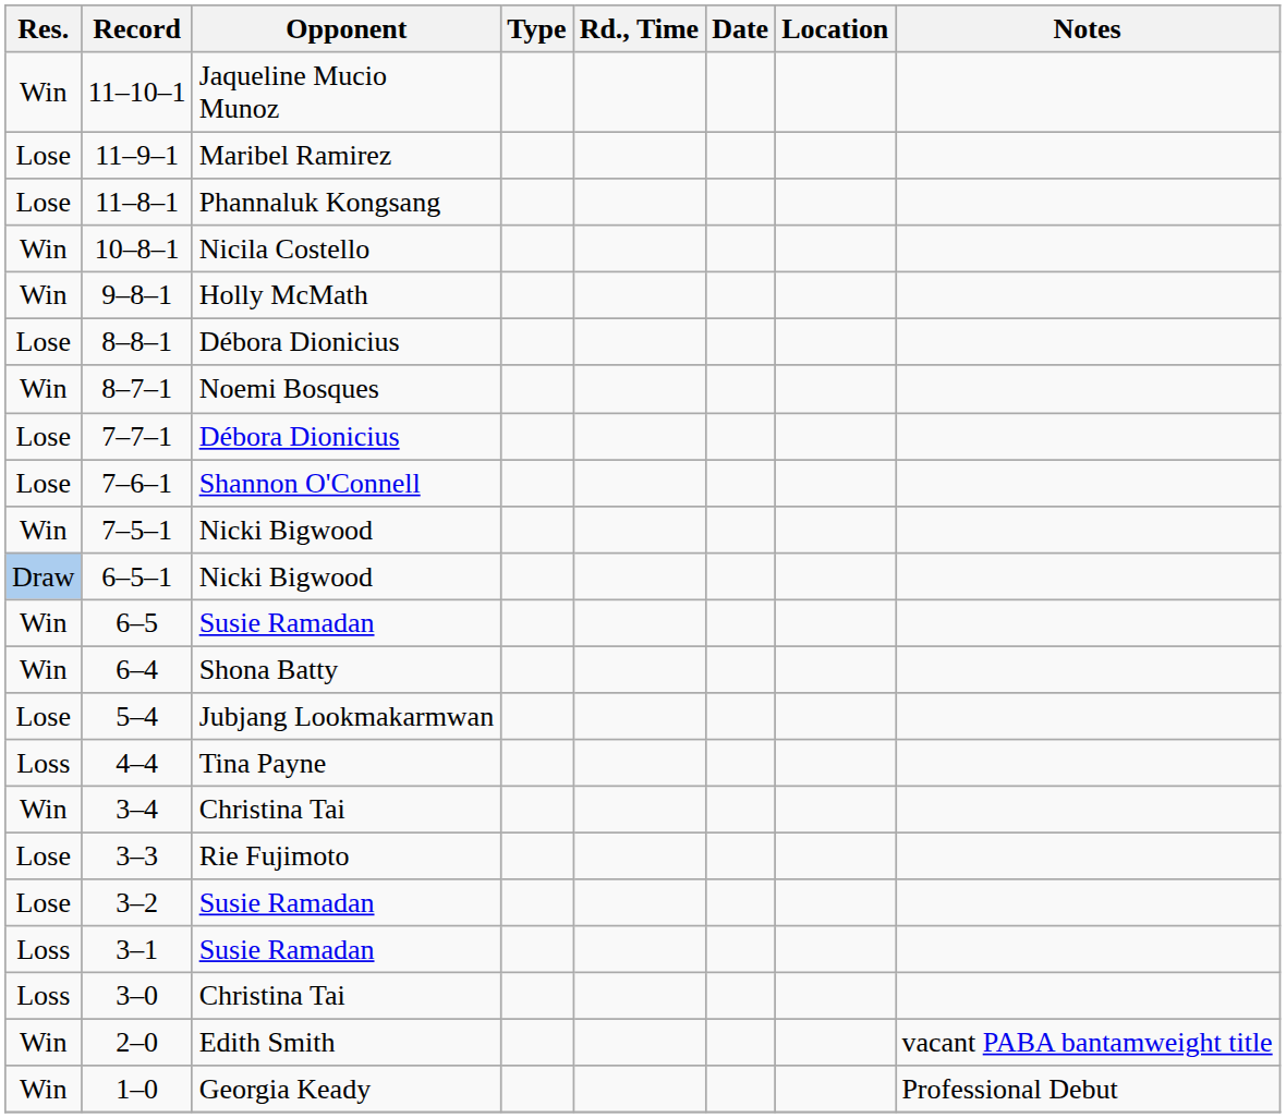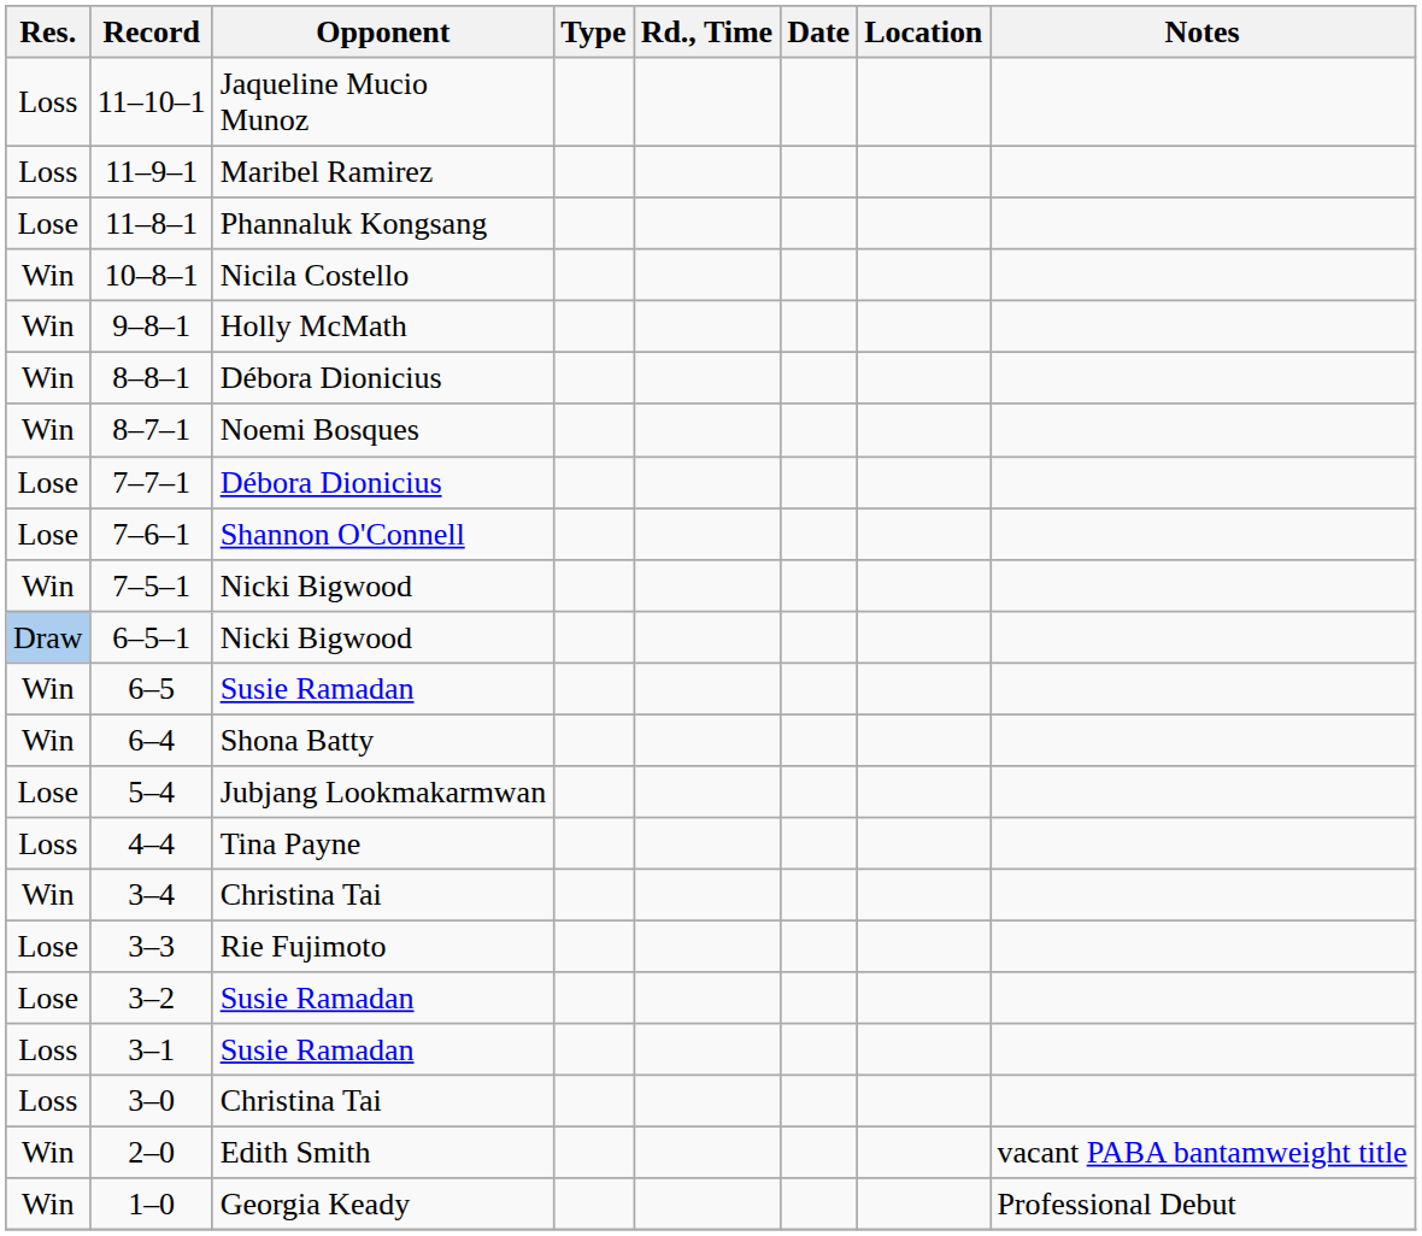 <table class="wikitable"  style="font-size:95%; text-align:center;">
 <tr>
 <th>Res.</th>
 <th>Record</th>
 <th>Opponent</th>
 <th>Type</th>
 <th>Rd., Time</th>
 <th>Date</th>
 <th>Location</th>
 <th>Notes</th>
 </tr>
 <tr>
-<td>Win</td>
+<td>Loss</td>
 <td>11–10–1</td>
 <td align=left> Jaqueline Mucio<br>Munoz</td>
 <td></td>
 <td></td>
 <td></td>
 <td align=left></td>
 <td align=left></td>
 </tr>
 <tr>
-<td>Lose</td>
+<td>Loss</td>
 <td>11–9–1</td>
 <td align=left> Maribel Ramirez</td>
 <td></td>
 <td></td>
 <td></td>
 <td align=left></td>
 <td align=left></td>
 </tr>
 <tr>
 <td>Lose</td>
 <td>11–8–1</td>
 <td align=left> Phannaluk Kongsang</td>
 <td></td>
 <td></td>
 <td></td>
 <td align=left></td>
 <td align=left></td>
 </tr>
 <tr>
 <td>Win</td>
 <td>10–8–1</td>
 <td align=left> Nicila Costello</td>
 <td></td>
 <td></td>
 <td></td>
 <td align=left></td>
 <td align=left></td>
 </tr>
 <tr>
 <td>Win</td>
 <td>9–8–1</td>
 <td align=left> Holly McMath</td>
 <td></td>
 <td></td>
 <td></td>
 <td align=left></td>
 <td align=left></td>
 </tr>
 <tr>
-<td>Lose</td>
+<td>Win</td>
 <td>8–8–1</td>
 <td align=left> Débora Dionicius</td>
 <td></td>
 <td></td>
 <td></td>
 <td align=left></td>
 <td align=left></td>
 </tr>
 <tr>
 <td>Win</td>
 <td>8–7–1</td>
 <td align=left> Noemi Bosques</td>
 <td></td>
 <td></td>
 <td></td>
 <td align=left></td>
 <td align=left></td>
 </tr>
 <tr>
 <td>Lose</td>
 <td>7–7–1</td>
 <td align=left> <a href='#'>Débora Dionicius</a></td>
 <td></td>
 <td></td>
 <td></td>
 <td align=left></td>
 <td align=left></td>
 </tr>
 <tr>
 <td>Lose</td>
 <td>7–6–1</td>
 <td align=left> <a href='#'>Shannon O'Connell</a></td>
 <td></td>
 <td></td>
 <td></td>
 <td align=left></td>
 <td align=left></td>
 </tr>
 <tr>
 <td>Win</td>
 <td>7–5–1</td>
 <td align=left> Nicki Bigwood</td>
 <td></td>
 <td></td>
 <td></td>
 <td align=left></td>
 <td align=left></td>
 </tr>
 <tr>
 <td style="background:#abcdef;">Draw</td>
 <td>6–5–1</td>
 <td align=left> Nicki Bigwood</td>
 <td></td>
 <td></td>
 <td></td>
 <td align=left></td>
 <td align=left></td>
 </tr>
 <tr>
 <td>Win</td>
 <td>6–5</td>
 <td align=left> <a href='#'>Susie Ramadan</a></td>
 <td></td>
 <td></td>
 <td></td>
 <td align=left></td>
 <td align=left></td>
 </tr>
 <tr>
 <td>Win</td>
 <td>6–4</td>
 <td align=left> Shona Batty</td>
 <td></td>
 <td></td>
 <td></td>
 <td align=left></td>
 <td align=left></td>
 </tr>
 <tr>
 <td>Lose</td>
 <td>5–4</td>
 <td align=left> Jubjang Lookmakarmwan</td>
 <td></td>
 <td></td>
 <td></td>
 <td align=left></td>
 <td align=left></td>
 </tr>
 <tr>
 <td>Loss</td>
 <td>4–4</td>
 <td align=left> Tina Payne</td>
 <td></td>
 <td></td>
 <td></td>
 <td align=left></td>
 <td align=left></td>
 </tr>
 <tr>
 <td>Win</td>
 <td>3–4</td>
 <td align=left> Christina Tai</td>
 <td></td>
 <td></td>
 <td></td>
 <td align=left></td>
 <td align=left></td>
 </tr>
 <tr>
 <td>Lose</td>
 <td>3–3</td>
 <td align=left> Rie Fujimoto</td>
 <td></td>
 <td></td>
 <td></td>
 <td align=left></td>
 <td align=left></td>
 </tr>
 <tr>
 <td>Lose</td>
 <td>3–2</td>
 <td align=left> <a href='#'>Susie Ramadan</a></td>
 <td></td>
 <td></td>
 <td></td>
 <td align=left></td>
 <td align=left></td>
 </tr>
 <tr>
 <td>Loss</td>
 <td>3–1</td>
 <td align=left> <a href='#'>Susie Ramadan</a></td>
 <td></td>
 <td></td>
 <td></td>
 <td align=left></td>
 <td align=left></td>
 </tr>
 <tr>
 <td>Loss</td>
 <td>3–0</td>
 <td align=left> Christina Tai</td>
 <td></td>
 <td></td>
 <td></td>
 <td align=left></td>
 <td align=left></td>
 </tr>
 <tr>
 <td>Win</td>
 <td>2–0</td>
 <td align=left> Edith Smith</td>
 <td></td>
 <td></td>
 <td></td>
 <td align=left></td>
 <td align=left>vacant <a href='#'>PABA bantamweight title</a></td>
 </tr>
 <tr>
 <td>Win</td>
 <td>1–0</td>
 <td align=left> Georgia Keady</td>
 <td></td>
 <td></td>
 <td></td>
 <td align=left></td>
 <td align=left>Professional Debut</td>
 </tr>
 <tr>
 </tr>
 </table>
